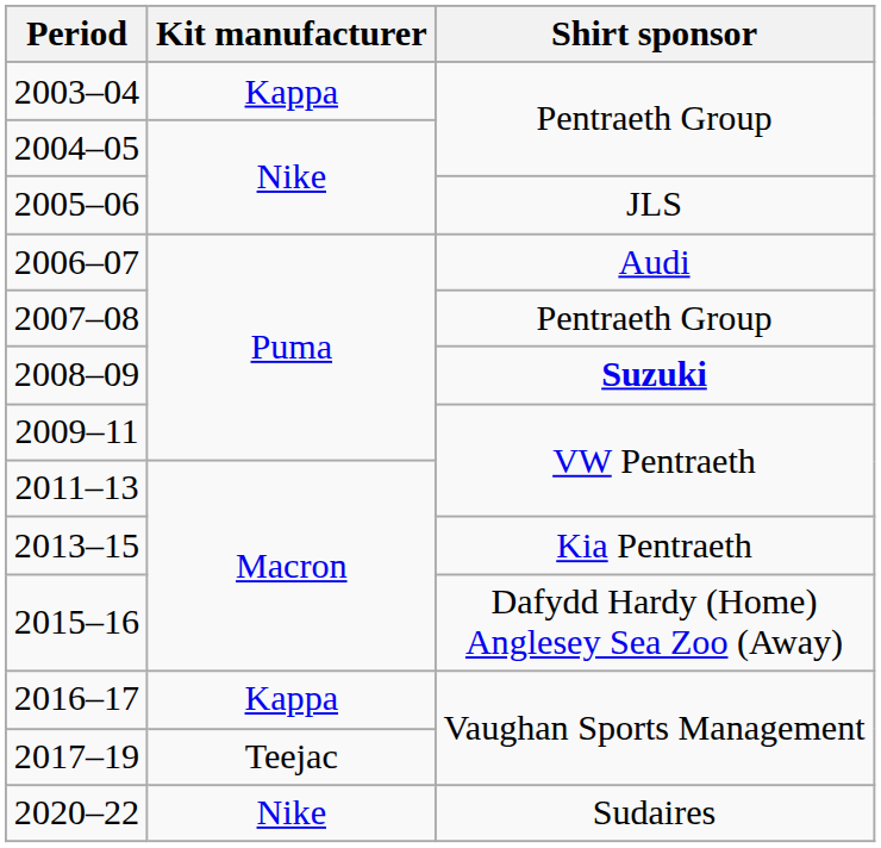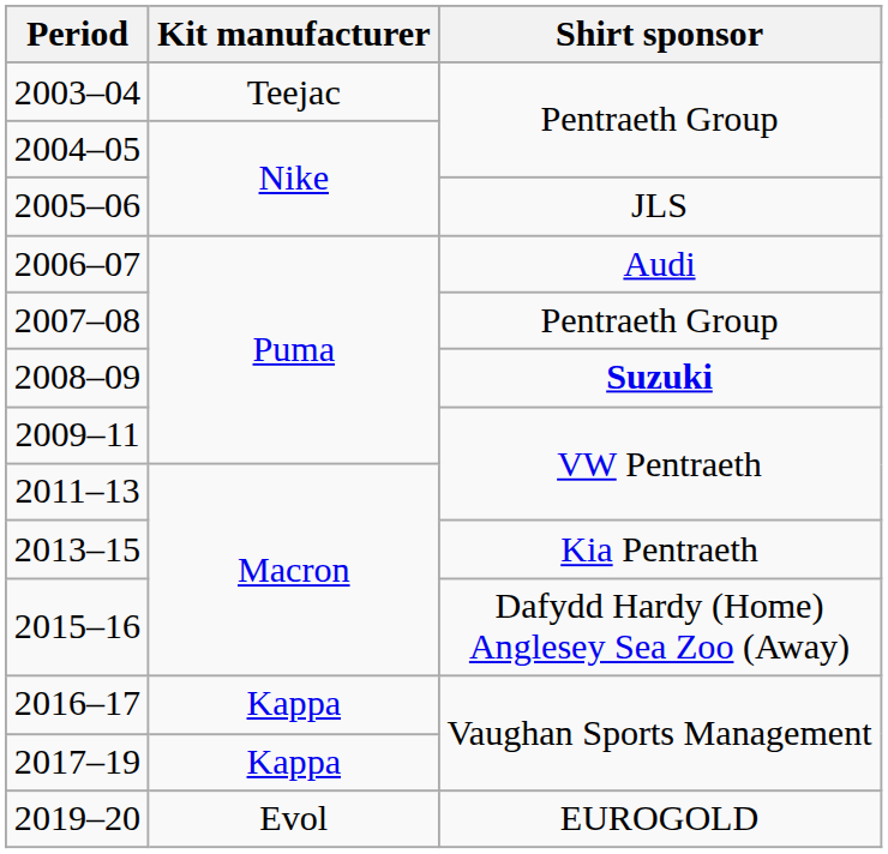 <table class="wikitable" style="text-align:center;">
 <tr>
 <th>Period</th>
 <th>Kit manufacturer</th>
 <th>Shirt sponsor</th>
 </tr>
 <tr>
 <td>2003–04</td>
-<td><a href='#'>Kappa</a></td>
+<td>Teejac</td>
 <td rowspan="2">Pentraeth Group</td>
 </tr>
 <tr>
 <td>2004–05</td>
 <td rowspan="2"><a href='#'>Nike</a></td>
 </tr>
 <tr>
 <td>2005–06</td>
 <td>JLS</td>
 </tr>
 <tr>
 <td>2006–07</td>
 <td rowspan="4"><a href='#'>Puma</a></td>
 <td><a href='#'>Audi</a></td>
 </tr>
 <tr>
 <td>2007–08</td>
 <td>Pentraeth Group</td>
 </tr>
 <tr>
 <td>2008–09</td>
 <td><strong><a href='#'>Suzuki</a></strong></td>
 </tr>
 <tr>
 <td>2009–11</td>
 <td rowspan="2"><a href='#'>VW</a> Pentraeth</td>
 </tr>
 <tr>
 <td>2011–13</td>
 <td rowspan="3"><a href='#'>Macron</a></td>
 </tr>
 <tr>
 <td>2013–15</td>
 <td><a href='#'>Kia</a> Pentraeth</td>
 </tr>
 <tr>
 <td>2015–16</td>
 <td>Dafydd Hardy (Home)<br><a href='#'>Anglesey Sea Zoo</a> (Away)</td>
 </tr>
 <tr>
 <td>2016–17</td>
 <td><a href='#'>Kappa</a></td>
 <td rowspan="2">Vaughan Sports Management</td>
 </tr>
 <tr>
 <td>2017–19</td>
-<td>Teejac</td>
+<td><a href='#'>Kappa</a></td>
 </tr>
 <tr>
-<td>2020–22</td>
-<td><a href='#'>Nike</a></td>
-<td rowspan="1">Sudaires</td>
+<td>2019–20</td>
+<td>Evol</td>
+<td rowspan="1">EUROGOLD</td>
 </tr>
 </table>
